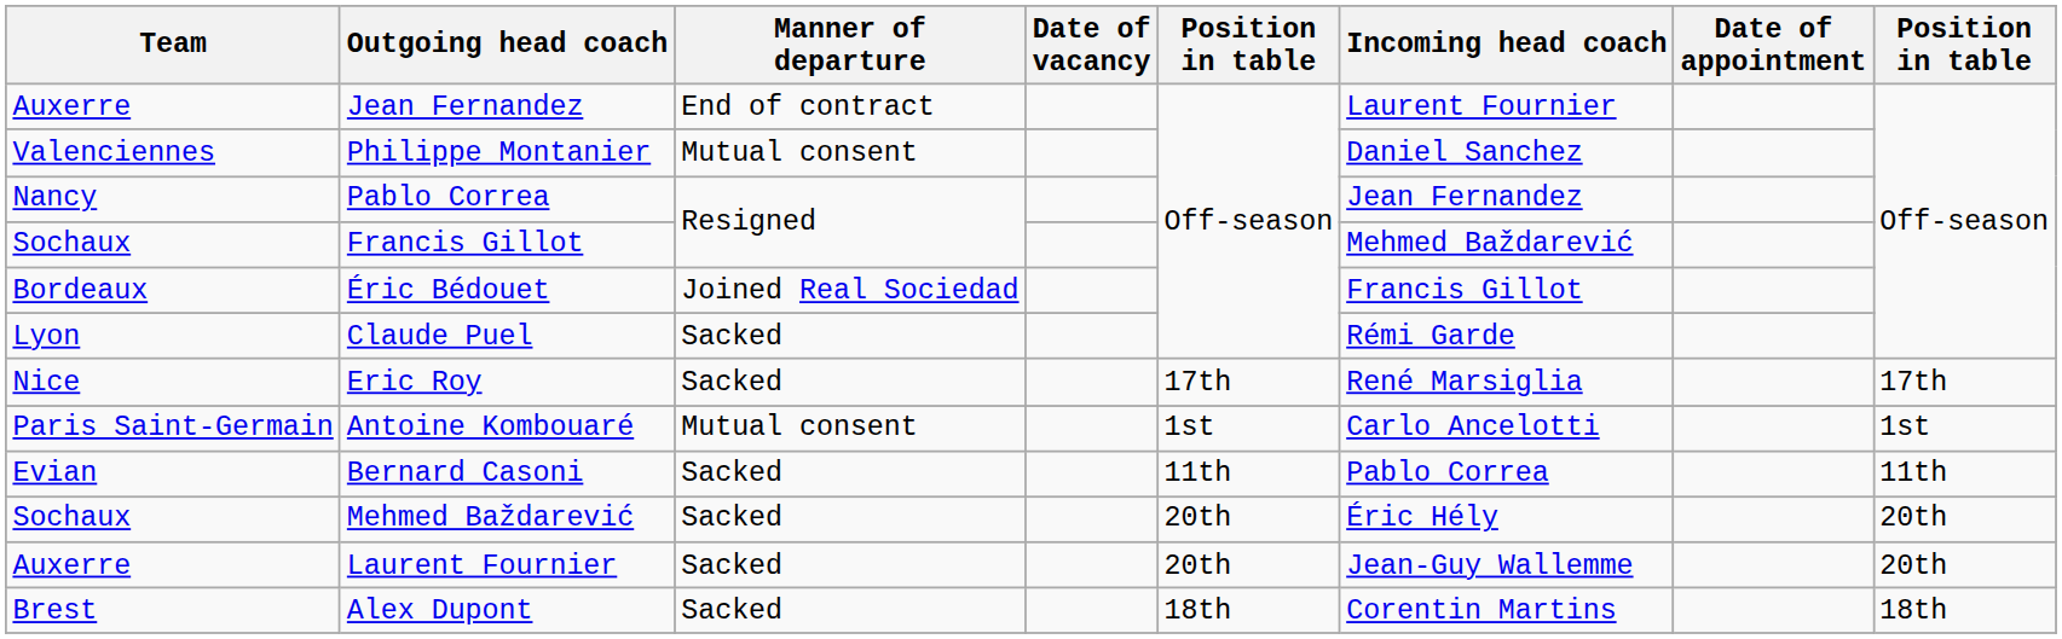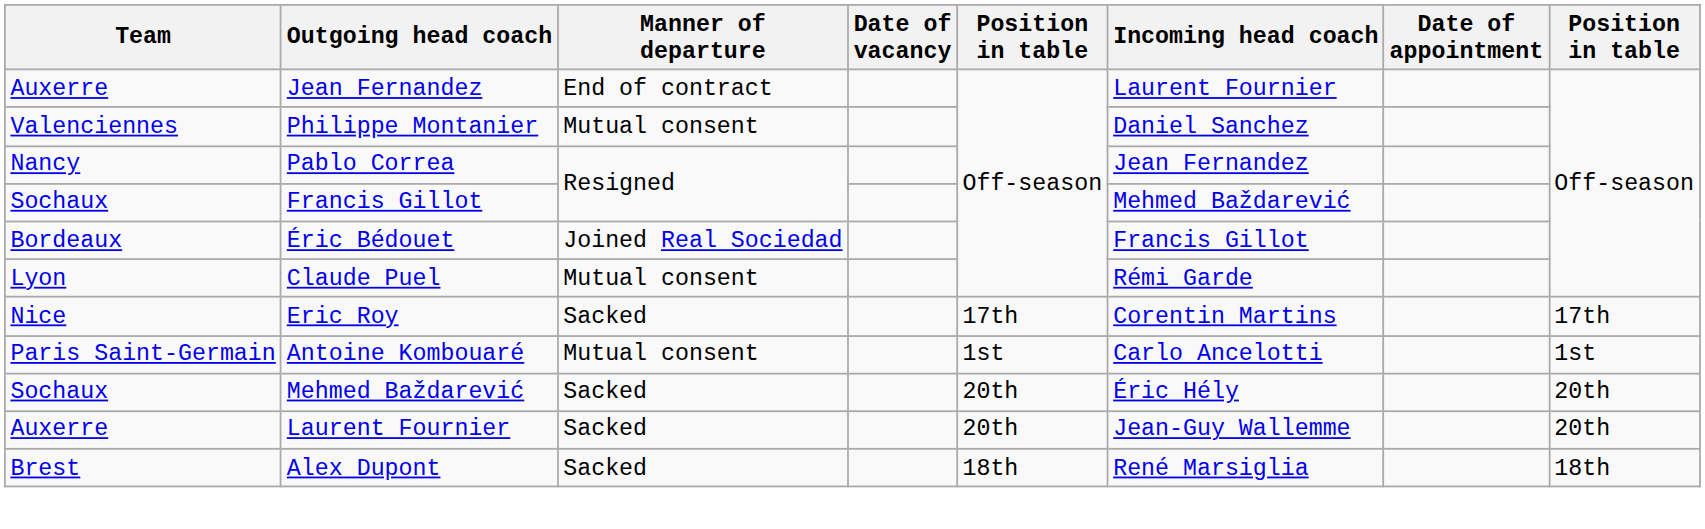 <table class="wikitable sortable">
 <tr>
 <th>Team</th>
 <th>Outgoing head coach</th>
 <th>Manner of<br>departure</th>
 <th>Date of<br>vacancy</th>
 <th>Position<br>in table</th>
 <th>Incoming head coach</th>
 <th>Date of<br>appointment</th>
 <th>Position<br>in table</th>
 </tr>
 <tr>
 <td><a href='#'>Auxerre</a></td>
 <td> <a href='#'>Jean Fernandez</a></td>
 <td>End of contract</td>
 <td></td>
 <td rowspan=6>Off-season</td>
 <td> <a href='#'>Laurent Fournier</a></td>
 <td></td>
 <td rowspan=6>Off-season</td>
 </tr>
 <tr>
 <td><a href='#'>Valenciennes</a></td>
 <td> <a href='#'>Philippe Montanier</a></td>
 <td>Mutual consent</td>
 <td></td>
 <td> <a href='#'>Daniel Sanchez</a></td>
 <td></td>
 </tr>
 <tr>
 <td><a href='#'>Nancy</a></td>
 <td> <a href='#'>Pablo Correa</a></td>
 <td rowspan=2>Resigned</td>
 <td></td>
 <td> <a href='#'>Jean Fernandez</a></td>
 <td></td>
 </tr>
 <tr>
 <td><a href='#'>Sochaux</a></td>
 <td> <a href='#'>Francis Gillot</a></td>
 <td></td>
 <td> <a href='#'>Mehmed Baždarević</a></td>
 <td></td>
 </tr>
 <tr>
 <td><a href='#'>Bordeaux</a></td>
 <td> <a href='#'>Éric Bédouet</a></td>
 <td>Joined <a href='#'>Real Sociedad</a></td>
 <td></td>
 <td> <a href='#'>Francis Gillot</a></td>
 <td></td>
 </tr>
 <tr>
 <td><a href='#'>Lyon</a></td>
 <td> <a href='#'>Claude Puel</a></td>
-<td>Sacked</td>
+<td>Mutual consent</td>
 <td></td>
 <td> <a href='#'>Rémi Garde</a></td>
 <td></td>
 </tr>
 <tr>
 <td><a href='#'>Nice</a></td>
 <td> <a href='#'>Eric Roy</a></td>
 <td>Sacked</td>
 <td></td>
 <td>17th</td>
-<td> <a href='#'>René Marsiglia</a></td>
+<td> <a href='#'>Corentin Martins</a></td>
 <td></td>
 <td>17th</td>
 </tr>
 <tr>
 <td><a href='#'>Paris Saint-Germain</a></td>
 <td> <a href='#'>Antoine Kombouaré</a></td>
 <td>Mutual consent</td>
 <td></td>
 <td>1st</td>
 <td> <a href='#'>Carlo Ancelotti</a></td>
 <td></td>
 <td>1st</td>
-</tr>
-<tr>
-<td><a href='#'>Evian</a></td>
-<td> <a href='#'>Bernard Casoni</a></td>
-<td>Sacked</td>
-<td></td>
-<td>11th</td>
-<td> <a href='#'>Pablo Correa</a></td>
-<td></td>
-<td>11th</td>
 </tr>
 <tr>
 <td><a href='#'>Sochaux</a></td>
 <td> <a href='#'>Mehmed Baždarević</a></td>
 <td>Sacked</td>
 <td></td>
 <td>20th</td>
 <td> <a href='#'>Éric Hély</a></td>
 <td></td>
 <td>20th</td>
 </tr>
 <tr>
 <td><a href='#'>Auxerre</a></td>
 <td> <a href='#'>Laurent Fournier</a></td>
 <td>Sacked</td>
 <td></td>
 <td>20th</td>
 <td> <a href='#'>Jean-Guy Wallemme</a></td>
 <td></td>
 <td>20th</td>
 </tr>
 <tr>
 <td><a href='#'>Brest</a></td>
 <td> <a href='#'>Alex Dupont</a></td>
 <td>Sacked</td>
 <td></td>
 <td>18th</td>
-<td> <a href='#'>Corentin Martins</a></td>
+<td> <a href='#'>René Marsiglia</a></td>
 <td></td>
 <td>18th</td>
 </tr>
 </table>
